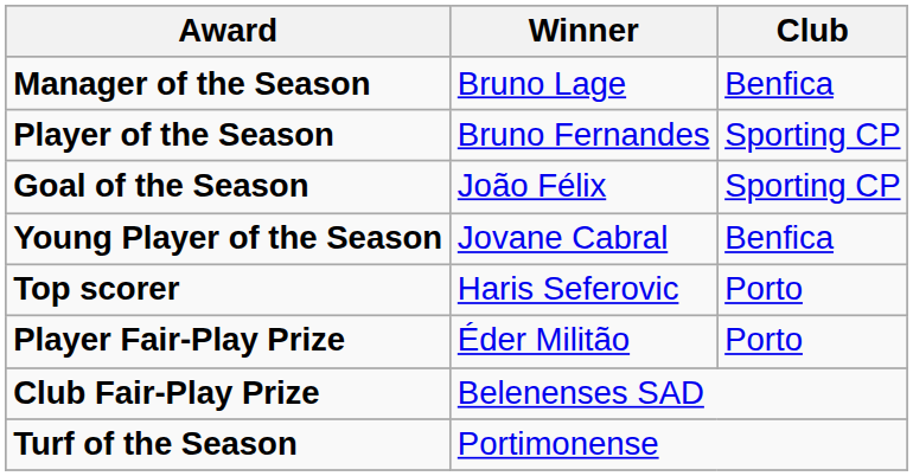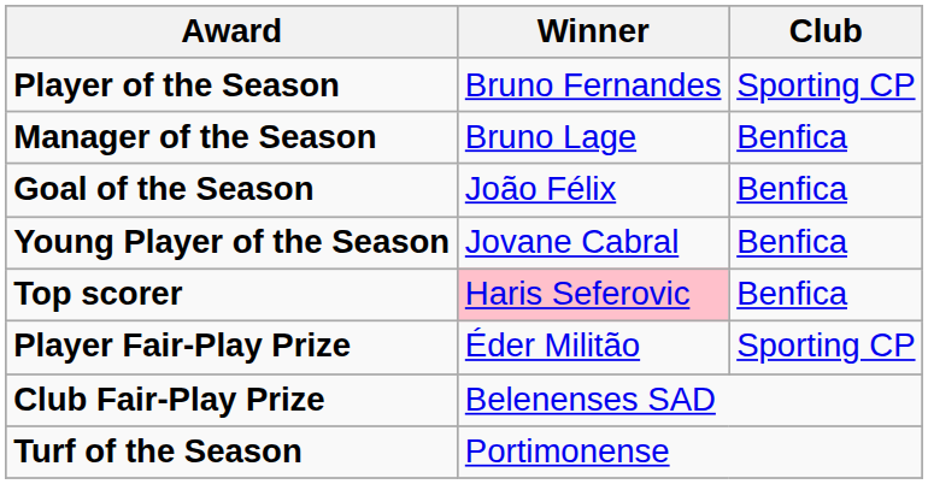 <table class="wikitable">
 <tr>
 <th style>Award</th>
 <th>Winner</th>
 <th>Club</th>
 </tr>
 <tr>
+<td><strong>Player of the Season</strong></td>
+<td> <a href='#'>Bruno Fernandes</a></td>
+<td><a href='#'>Sporting CP</a></td>
+</tr>
+<tr>
 <td><strong>Manager of the Season</strong></td>
 <td> <a href='#'>Bruno Lage</a></td>
 <td><a href='#'>Benfica</a></td>
 </tr>
 <tr>
-<td><strong>Player of the Season</strong></td>
-<td> <a href='#'>Bruno Fernandes</a></td>
-<td><a href='#'>Sporting CP</a></td>
-</tr>
-<tr>
 <td><strong>Goal of the Season</strong></td>
 <td> <a href='#'>João Félix</a></td>
-<td><a href='#'>Sporting CP</a></td>
+<td><a href='#'>Benfica</a></td>
 </tr>
 <tr>
 <td><strong>Young Player of the Season</strong></td>
 <td> <a href='#'>Jovane Cabral</a></td>
 <td><a href='#'>Benfica</a></td>
 </tr>
 <tr>
 <td><strong>Top scorer</strong></td>
-<td> <a href='#'>Haris Seferovic</a></td>
-<td><a href='#'>Porto</a></td>
+<td style="background: pink;"> <a href='#'>Haris Seferovic</a></td>
+<td><a href='#'>Benfica</a></td>
 </tr>
 <tr>
 <td><strong>Player Fair-Play Prize</strong></td>
 <td> <a href='#'>Éder Militão</a></td>
-<td><a href='#'>Porto</a></td>
+<td><a href='#'>Sporting CP</a></td>
 </tr>
 <tr>
 <td><strong>Club Fair-Play Prize</strong></td>
 <td colspan="2"><a href='#'>Belenenses SAD</a></td>
 </tr>
 <tr>
 <td><strong>Turf of the Season</strong></td>
 <td colspan="2"><a href='#'>Portimonense</a></td>
 </tr>
 </table>
